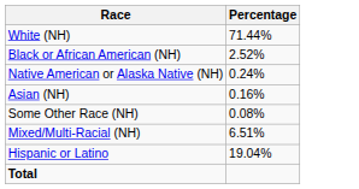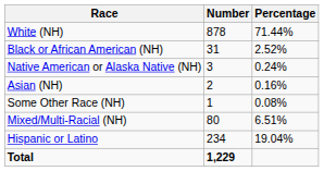 <table class="wikitable">
 <tr>
 <th>Race</th>
+<th>Number</th>
 <th>Percentage</th>
 </tr>
 <tr>
 <td><a href='#'>White</a> (NH)</td>
+<td>878</td>
 <td>71.44%</td>
 </tr>
 <tr>
 <td><a href='#'>Black or African American</a> (NH)</td>
+<td>31</td>
 <td>2.52%</td>
 </tr>
 <tr>
 <td><a href='#'>Native American</a> or <a href='#'>Alaska Native</a> (NH)</td>
+<td>3</td>
 <td>0.24%</td>
 </tr>
 <tr>
 <td><a href='#'>Asian</a> (NH)</td>
+<td>2</td>
 <td>0.16%</td>
 </tr>
 <tr>
 <td>Some Other Race (NH)</td>
+<td>1</td>
 <td>0.08%</td>
 </tr>
 <tr>
 <td><a href='#'>Mixed/Multi-Racial</a> (NH)</td>
+<td>80</td>
 <td>6.51%</td>
 </tr>
 <tr>
 <td><a href='#'>Hispanic or Latino</a></td>
+<td>234</td>
 <td>19.04%</td>
 </tr>
 <tr>
 <td><strong>Total</strong></td>
+<td><strong>1,229</strong></td>
 <td></td>
 </tr>
 </table>
